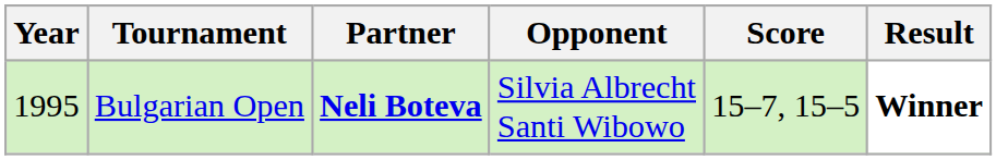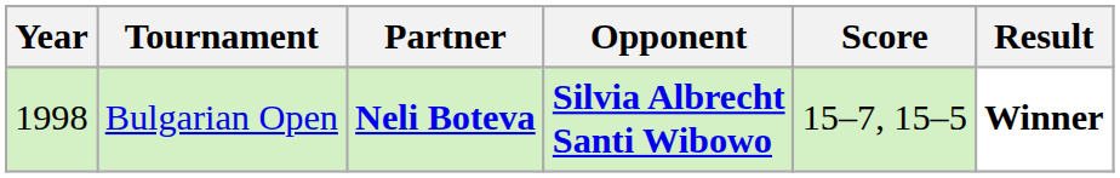 <table class="sortable wikitable" style="font-size: 90%;">
 <tr>
 <th>Year</th>
 <th>Tournament</th>
 <th>Partner</th>
 <th>Opponent</th>
 <th>Score</th>
 <th>Result</th>
 </tr>
 <tr style="background:#D4F1C5">
-<td align="center">1995</td>
+<td align="center">1998</td>
 <td align="left"><a href='#'>Bulgarian Open</a></td>
 <td align="left"><strong> <a href='#'>Neli Boteva</a></strong></td>
-<td align="left"> <a href='#'>Silvia Albrecht</a><br> <a href='#'>Santi Wibowo</a></td>
+<td align="left"><strong> <a href='#'>Silvia Albrecht</a><br> <a href='#'>Santi Wibowo</a></strong></td>
 <td align="left">15–7, 15–5</td>
 <td style="text-align:left; background:white"> <strong>Winner</strong></td>
 </tr>
 </table>
